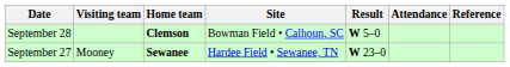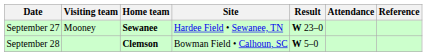 <table class="wikitable" style="font-size:95%;">
 <tr>
 <th>Date</th>
 <th>Visiting team</th>
 <th>Home team</th>
 <th>Site</th>
 <th>Result</th>
 <th>Attendance</th>
 <th class="unsortable">Reference</th>
 </tr>
 <tr bgcolor=ccffcc>
+<td>September 27</td>
+<td>Mooney</td>
+<td><strong>Sewanee</strong></td>
+<td><a href='#'>Hardee Field</a> • <a href='#'>Sewanee, TN</a></td>
+<td><strong>W</strong> 23–0</td>
+<td></td>
+<td></td>
+</tr>
+<tr bgcolor=ccffcc>
 <td>September 28</td>
 <td></td>
 <td><strong>Clemson</strong></td>
 <td>Bowman Field • <a href='#'>Calhoun, SC</a></td>
 <td><strong>W</strong> 5–0</td>
 <td></td>
 <td></td>
 </tr>
-<tr bgcolor=ccffcc>
-<td>September 27</td>
-<td>Mooney</td>
-<td><strong>Sewanee</strong></td>
-<td><a href='#'>Hardee Field</a> • <a href='#'>Sewanee, TN</a></td>
-<td><strong>W</strong> 23–0</td>
-<td></td>
-<td></td>
-</tr>
 </table>
